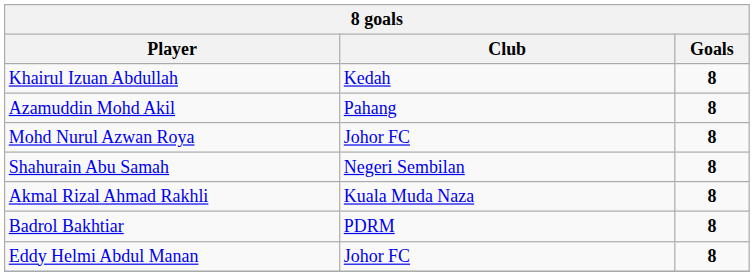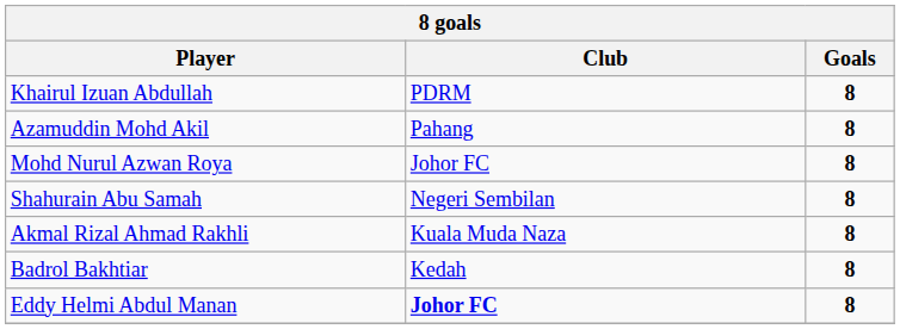 <table class="wikitable collapsible collapsed" border="2" cellpadding="2" cellspacing="0" style="margin: 1em 1em 1em 0; font-size: 95%; background: #f9f9f9; border: 1px #aaa solid; border-collapse: collapse;" width="50%">
 <tr>
 <th colspan="4" style="text-align:center;">8 goals</th>
 </tr>
 <tr bgcolor="#efefef">
 <th width=45%>Player</th>
 <th width=45%>Club</th>
 <th>Goals</th>
 </tr>
 <tr>
 <td><a href='#'>Khairul Izuan Abdullah</a></td>
-<td><a href='#'>Kedah</a></td>
+<td><a href='#'>PDRM</a></td>
 <td align=center><strong>8</strong></td>
 </tr>
 <tr>
 <td><a href='#'>Azamuddin Mohd Akil</a></td>
 <td><a href='#'>Pahang</a></td>
 <td align=center><strong>8</strong></td>
 </tr>
 <tr>
 <td><a href='#'>Mohd Nurul Azwan Roya</a></td>
 <td><a href='#'>Johor FC</a></td>
 <td align=center><strong>8</strong></td>
 </tr>
 <tr>
 <td><a href='#'>Shahurain Abu Samah</a></td>
 <td><a href='#'>Negeri Sembilan</a></td>
 <td align=center><strong>8</strong></td>
 </tr>
 <tr>
 <td><a href='#'>Akmal Rizal Ahmad Rakhli</a></td>
 <td><a href='#'>Kuala Muda Naza</a></td>
 <td align=center><strong>8</strong></td>
 </tr>
 <tr>
 <td><a href='#'>Badrol Bakhtiar</a></td>
-<td><a href='#'>PDRM</a></td>
+<td><a href='#'>Kedah</a></td>
 <td align=center><strong>8</strong></td>
 </tr>
 <tr>
 <td><a href='#'>Eddy Helmi Abdul Manan</a></td>
-<td><a href='#'>Johor FC</a></td>
+<td><strong><a href='#'>Johor FC</a></strong></td>
 <td align=center><strong>8</strong></td>
 </tr>
 <tr>
 </tr>
 </table>
